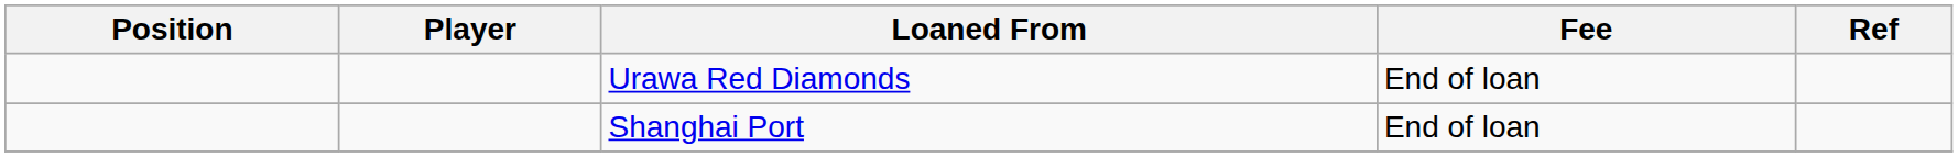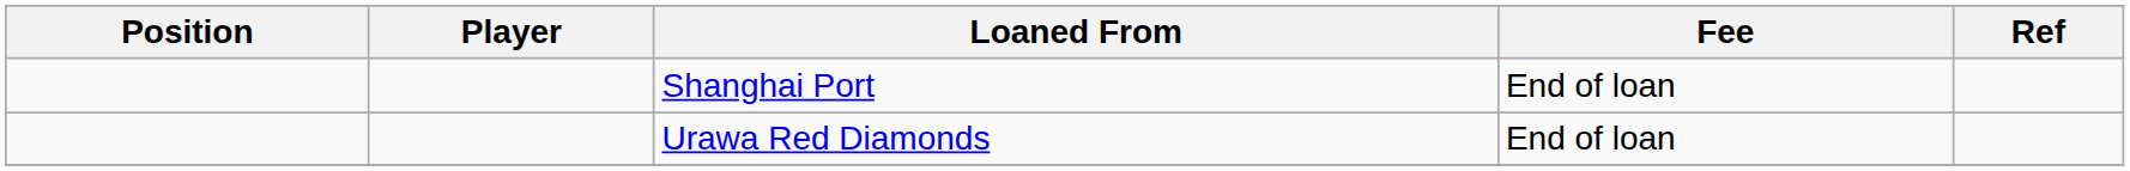 <table class="wikitable sortable" style="width:80%; text-align:center; font-size:100%; text-align:left;">
 <tr>
 <th><strong>Position</strong></th>
 <th><strong>Player</strong></th>
 <th><strong>Loaned From</strong></th>
 <th><strong>Fee</strong></th>
 <th><strong>Ref</strong></th>
 </tr>
 <tr>
 <td></td>
 <td></td>
-<td> <a href='#'>Urawa Red Diamonds</a></td>
+<td> <a href='#'>Shanghai Port</a></td>
 <td>End of loan</td>
 <td></td>
 </tr>
 <tr>
 <td></td>
 <td></td>
-<td> <a href='#'>Shanghai Port</a></td>
+<td> <a href='#'>Urawa Red Diamonds</a></td>
 <td>End of loan</td>
 <td></td>
 </tr>
 <tr>
 </tr>
 </table>
